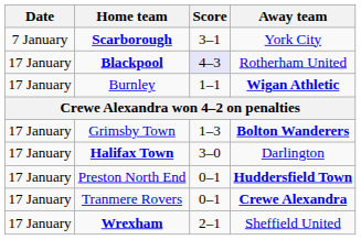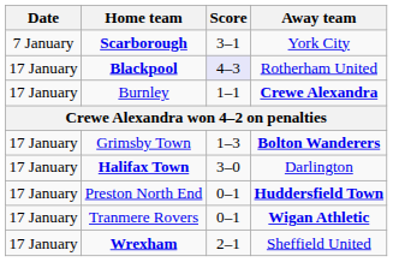 <table class="wikitable" style="text-align: center">
 <tr>
 <th>Date</th>
 <th>Home team</th>
 <th>Score</th>
 <th>Away team</th>
 </tr>
 <tr>
 <td>7 January</td>
 <td><strong><a href='#'>Scarborough</a></strong></td>
 <td>3–1</td>
 <td><a href='#'>York City</a></td>
 </tr>
 <tr>
 <td>17 January</td>
 <td><strong><a href='#'>Blackpool</a></strong></td>
 <td style="background: lavender;">4–3</td>
 <td><a href='#'>Rotherham United</a></td>
 </tr>
 <tr>
 <td>17 January</td>
 <td><a href='#'>Burnley</a></td>
 <td>1–1</td>
-<td><strong><a href='#'>Wigan Athletic</a></strong></td>
+<td><strong><a href='#'>Crewe Alexandra</a></strong></td>
 </tr>
 <tr>
 <th colspan="5">Crewe Alexandra won 4–2 on penalties</th>
 </tr>
 <tr>
 <td>17 January</td>
 <td><a href='#'>Grimsby Town</a></td>
 <td>1–3</td>
 <td><strong><a href='#'>Bolton Wanderers</a></strong></td>
 </tr>
 <tr>
 <td>17 January</td>
 <td><strong><a href='#'>Halifax Town</a></strong></td>
 <td>3–0</td>
 <td><a href='#'>Darlington</a></td>
 </tr>
 <tr>
 <td>17 January</td>
 <td><a href='#'>Preston North End</a></td>
 <td>0–1</td>
 <td><strong><a href='#'>Huddersfield Town</a></strong></td>
 </tr>
 <tr>
 <td>17 January</td>
 <td><a href='#'>Tranmere Rovers</a></td>
 <td>0–1</td>
-<td><strong><a href='#'>Crewe Alexandra</a></strong></td>
+<td><strong><a href='#'>Wigan Athletic</a></strong></td>
 </tr>
 <tr>
 <td>17 January</td>
 <td><strong><a href='#'>Wrexham</a></strong></td>
 <td>2–1</td>
 <td><a href='#'>Sheffield United</a></td>
 </tr>
 </table>
